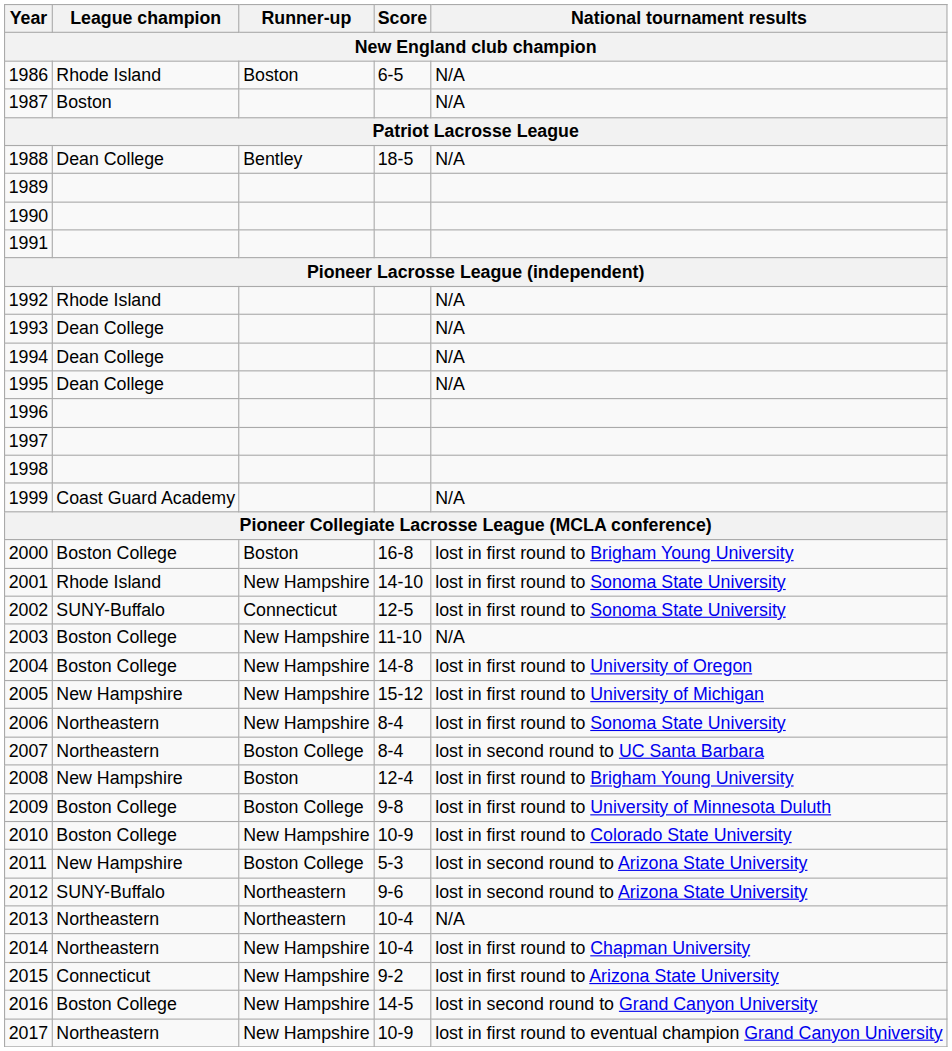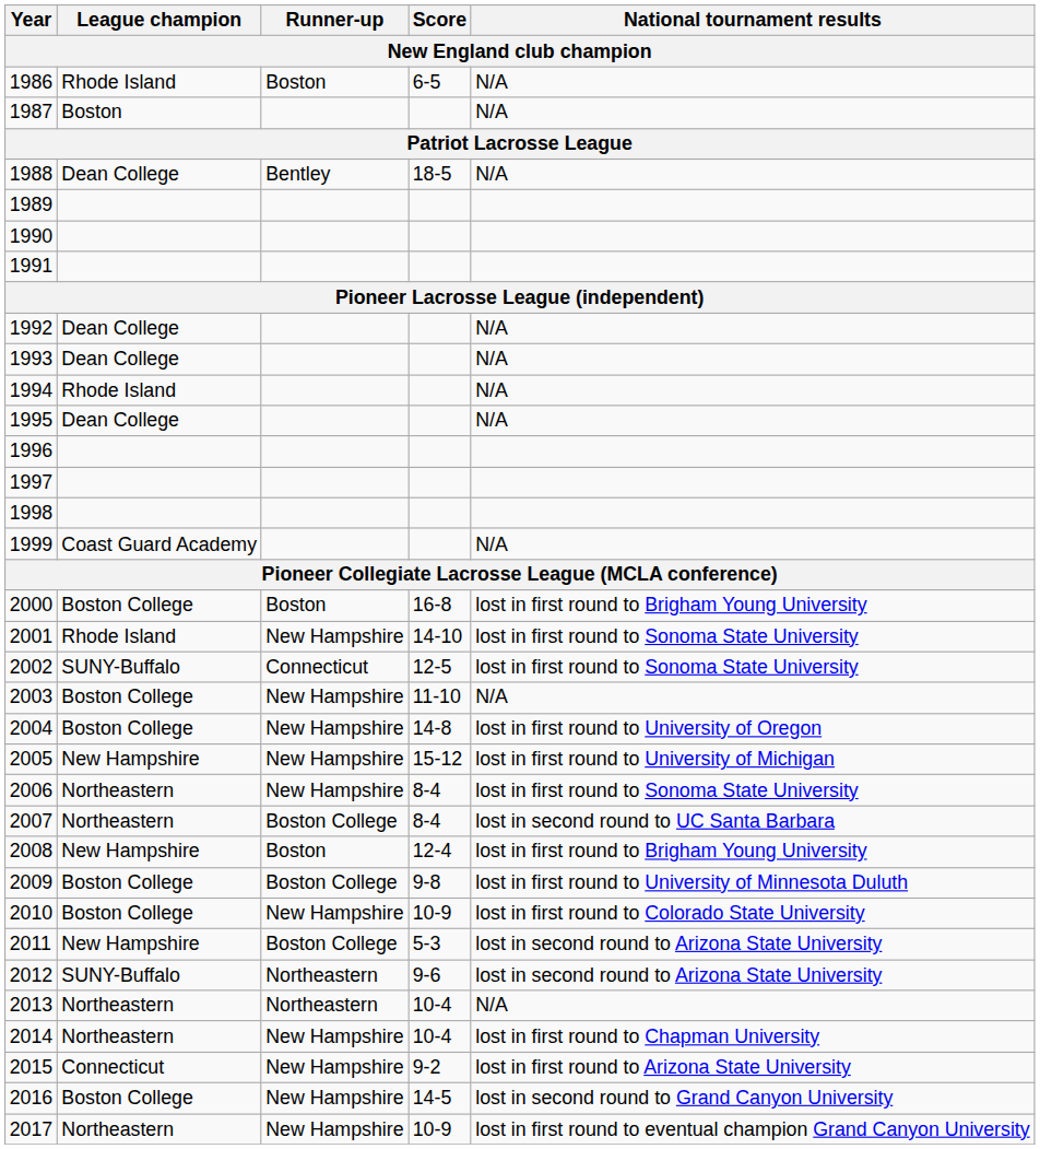 <table class="wikitable">
 <tr>
 <th>Year</th>
 <th>League champion</th>
 <th>Runner-up</th>
 <th>Score</th>
 <th>National tournament results</th>
 </tr>
 <tr>
 <th colspan="5">New England club champion</th>
 </tr>
 <tr>
 <td>1986</td>
 <td>Rhode Island</td>
 <td>Boston</td>
 <td>6-5</td>
 <td>N/A</td>
 </tr>
 <tr>
 <td>1987</td>
 <td>Boston</td>
 <td></td>
 <td></td>
 <td>N/A</td>
 </tr>
 <tr>
 <th colspan="5">Patriot Lacrosse League</th>
 </tr>
 <tr>
 <td>1988</td>
 <td>Dean College</td>
 <td>Bentley</td>
 <td>18-5</td>
 <td>N/A</td>
 </tr>
 <tr>
 <td>1989</td>
 <td></td>
 <td></td>
 <td></td>
 <td></td>
 </tr>
 <tr>
 <td>1990</td>
 <td></td>
 <td></td>
 <td></td>
 <td></td>
 </tr>
 <tr>
 <td>1991</td>
 <td></td>
 <td></td>
 <td></td>
 <td></td>
 </tr>
 <tr>
 <th colspan="5">Pioneer Lacrosse League (independent)</th>
 </tr>
 <tr>
 <td>1992</td>
-<td>Rhode Island</td>
+<td>Dean College</td>
 <td></td>
 <td></td>
 <td>N/A</td>
 </tr>
 <tr>
 <td>1993</td>
 <td>Dean College</td>
 <td></td>
 <td></td>
 <td>N/A</td>
 </tr>
 <tr>
 <td>1994</td>
-<td>Dean College</td>
+<td>Rhode Island</td>
 <td></td>
 <td></td>
 <td>N/A</td>
 </tr>
 <tr>
 <td>1995</td>
 <td>Dean College</td>
 <td></td>
 <td></td>
 <td>N/A</td>
 </tr>
 <tr>
 <td>1996</td>
 <td></td>
 <td></td>
 <td></td>
 <td></td>
 </tr>
 <tr>
 <td>1997</td>
 <td></td>
 <td></td>
 <td></td>
 <td></td>
 </tr>
 <tr>
 <td>1998</td>
 <td></td>
 <td></td>
 <td></td>
 <td></td>
 </tr>
 <tr>
 <td>1999</td>
 <td>Coast Guard Academy</td>
 <td></td>
 <td></td>
 <td>N/A</td>
 </tr>
 <tr>
 <th colspan="5">Pioneer Collegiate Lacrosse League (MCLA conference)</th>
 </tr>
 <tr>
 <td>2000</td>
 <td>Boston College</td>
 <td>Boston</td>
 <td>16-8</td>
 <td>lost in first round to <a href='#'>Brigham Young University</a></td>
 </tr>
 <tr>
 <td>2001</td>
 <td>Rhode Island</td>
 <td>New Hampshire</td>
 <td>14-10</td>
 <td>lost in first round to <a href='#'>Sonoma State University</a></td>
 </tr>
 <tr>
 <td>2002</td>
 <td>SUNY-Buffalo</td>
 <td>Connecticut</td>
 <td>12-5</td>
 <td>lost in first round to <a href='#'>Sonoma State University</a></td>
 </tr>
 <tr>
 <td>2003</td>
 <td>Boston College</td>
 <td>New Hampshire</td>
 <td>11-10</td>
 <td>N/A</td>
 </tr>
 <tr>
 <td>2004</td>
 <td>Boston College</td>
 <td>New Hampshire</td>
 <td>14-8</td>
 <td>lost in first round to <a href='#'>University of Oregon</a></td>
 </tr>
 <tr>
 <td>2005</td>
 <td>New Hampshire</td>
 <td>New Hampshire</td>
 <td>15-12</td>
 <td>lost in first round to <a href='#'>University of Michigan</a></td>
 </tr>
 <tr>
 <td>2006</td>
 <td>Northeastern</td>
 <td>New Hampshire</td>
 <td>8-4</td>
 <td>lost in first round to <a href='#'>Sonoma State University</a></td>
 </tr>
 <tr>
 <td>2007</td>
 <td>Northeastern</td>
 <td>Boston College</td>
 <td>8-4</td>
 <td>lost in second round to <a href='#'>UC Santa Barbara</a></td>
 </tr>
 <tr>
 <td>2008</td>
 <td>New Hampshire</td>
 <td>Boston</td>
 <td>12-4</td>
 <td>lost in first round to <a href='#'>Brigham Young University</a></td>
 </tr>
 <tr>
 <td>2009</td>
 <td>Boston College</td>
 <td>Boston College</td>
 <td>9-8</td>
 <td>lost in first round to <a href='#'>University of Minnesota Duluth</a></td>
 </tr>
 <tr>
 <td>2010</td>
 <td>Boston College</td>
 <td>New Hampshire</td>
 <td>10-9</td>
 <td>lost in first round to <a href='#'>Colorado State University</a></td>
 </tr>
 <tr>
 <td>2011</td>
 <td>New Hampshire</td>
 <td>Boston College</td>
 <td>5-3</td>
 <td>lost in second round to <a href='#'>Arizona State University</a></td>
 </tr>
 <tr>
 <td>2012</td>
 <td>SUNY-Buffalo</td>
 <td>Northeastern</td>
 <td>9-6</td>
 <td>lost in second round to <a href='#'>Arizona State University</a></td>
 </tr>
 <tr>
 <td>2013</td>
 <td>Northeastern</td>
 <td>Northeastern</td>
 <td>10-4</td>
 <td>N/A</td>
 </tr>
 <tr>
 <td>2014</td>
 <td>Northeastern</td>
 <td>New Hampshire</td>
 <td>10-4</td>
 <td>lost in first round to <a href='#'>Chapman University</a></td>
 </tr>
 <tr>
 <td>2015</td>
 <td>Connecticut</td>
 <td>New Hampshire</td>
 <td>9-2</td>
 <td>lost in first round to <a href='#'>Arizona State University</a></td>
 </tr>
 <tr>
 <td>2016</td>
 <td>Boston College</td>
 <td>New Hampshire</td>
 <td>14-5</td>
 <td>lost in second round to <a href='#'>Grand Canyon University</a></td>
 </tr>
 <tr>
 <td>2017</td>
 <td>Northeastern</td>
 <td>New Hampshire</td>
 <td>10-9</td>
 <td>lost in first round to eventual champion <a href='#'>Grand Canyon University</a></td>
 </tr>
 </table>
